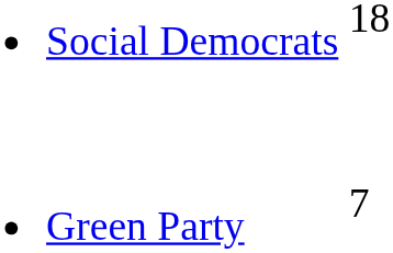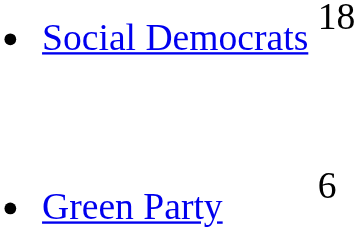 <table>
 <tr>
 <td><br><ul><li><a href='#'>Social Democrats</a></li></ul></td>
 <td><div>18</div></td>
 </tr>
 <tr>
 <td><br><ul><li><a href='#'>Green Party</a></li></ul></td>
-<td><div>7</div></td>
+<td><div>6</div></td>
 </tr>
 </table>
